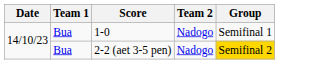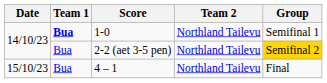 <table class="wikitable">
 <tr>
 <th>Date</th>
 <th>Team 1</th>
 <th>Score</th>
 <th>Team 2</th>
 <th>Group</th>
 </tr>
 <tr>
 <td rowspan="2">14/10/23</td>
-<td><a href='#'>Bua</a></td>
+<td><strong><a href='#'>Bua</a></strong></td>
 <td>1-0</td>
-<td><a href='#'>Nadogo</a></td>
+<td><a href='#'>Northland Tailevu</a></td>
 <td>Semifinal 1</td>
 </tr>
 <tr>
 <td><a href='#'>Bua</a></td>
 <td>2-2 (aet 3-5 pen)</td>
-<td><a href='#'>Nadogo</a></td>
+<td><a href='#'>Northland Tailevu</a></td>
 <td style="background: gold;">Semifinal 2</td>
 </tr>
+<tr>
+<td>15/10/23</td>
+<td><a href='#'>Bua</a></td>
+<td>4 – 1</td>
+<td><a href='#'>Northland Tailevu</a></td>
+<td>Final</td>
+</tr>
 </table>
